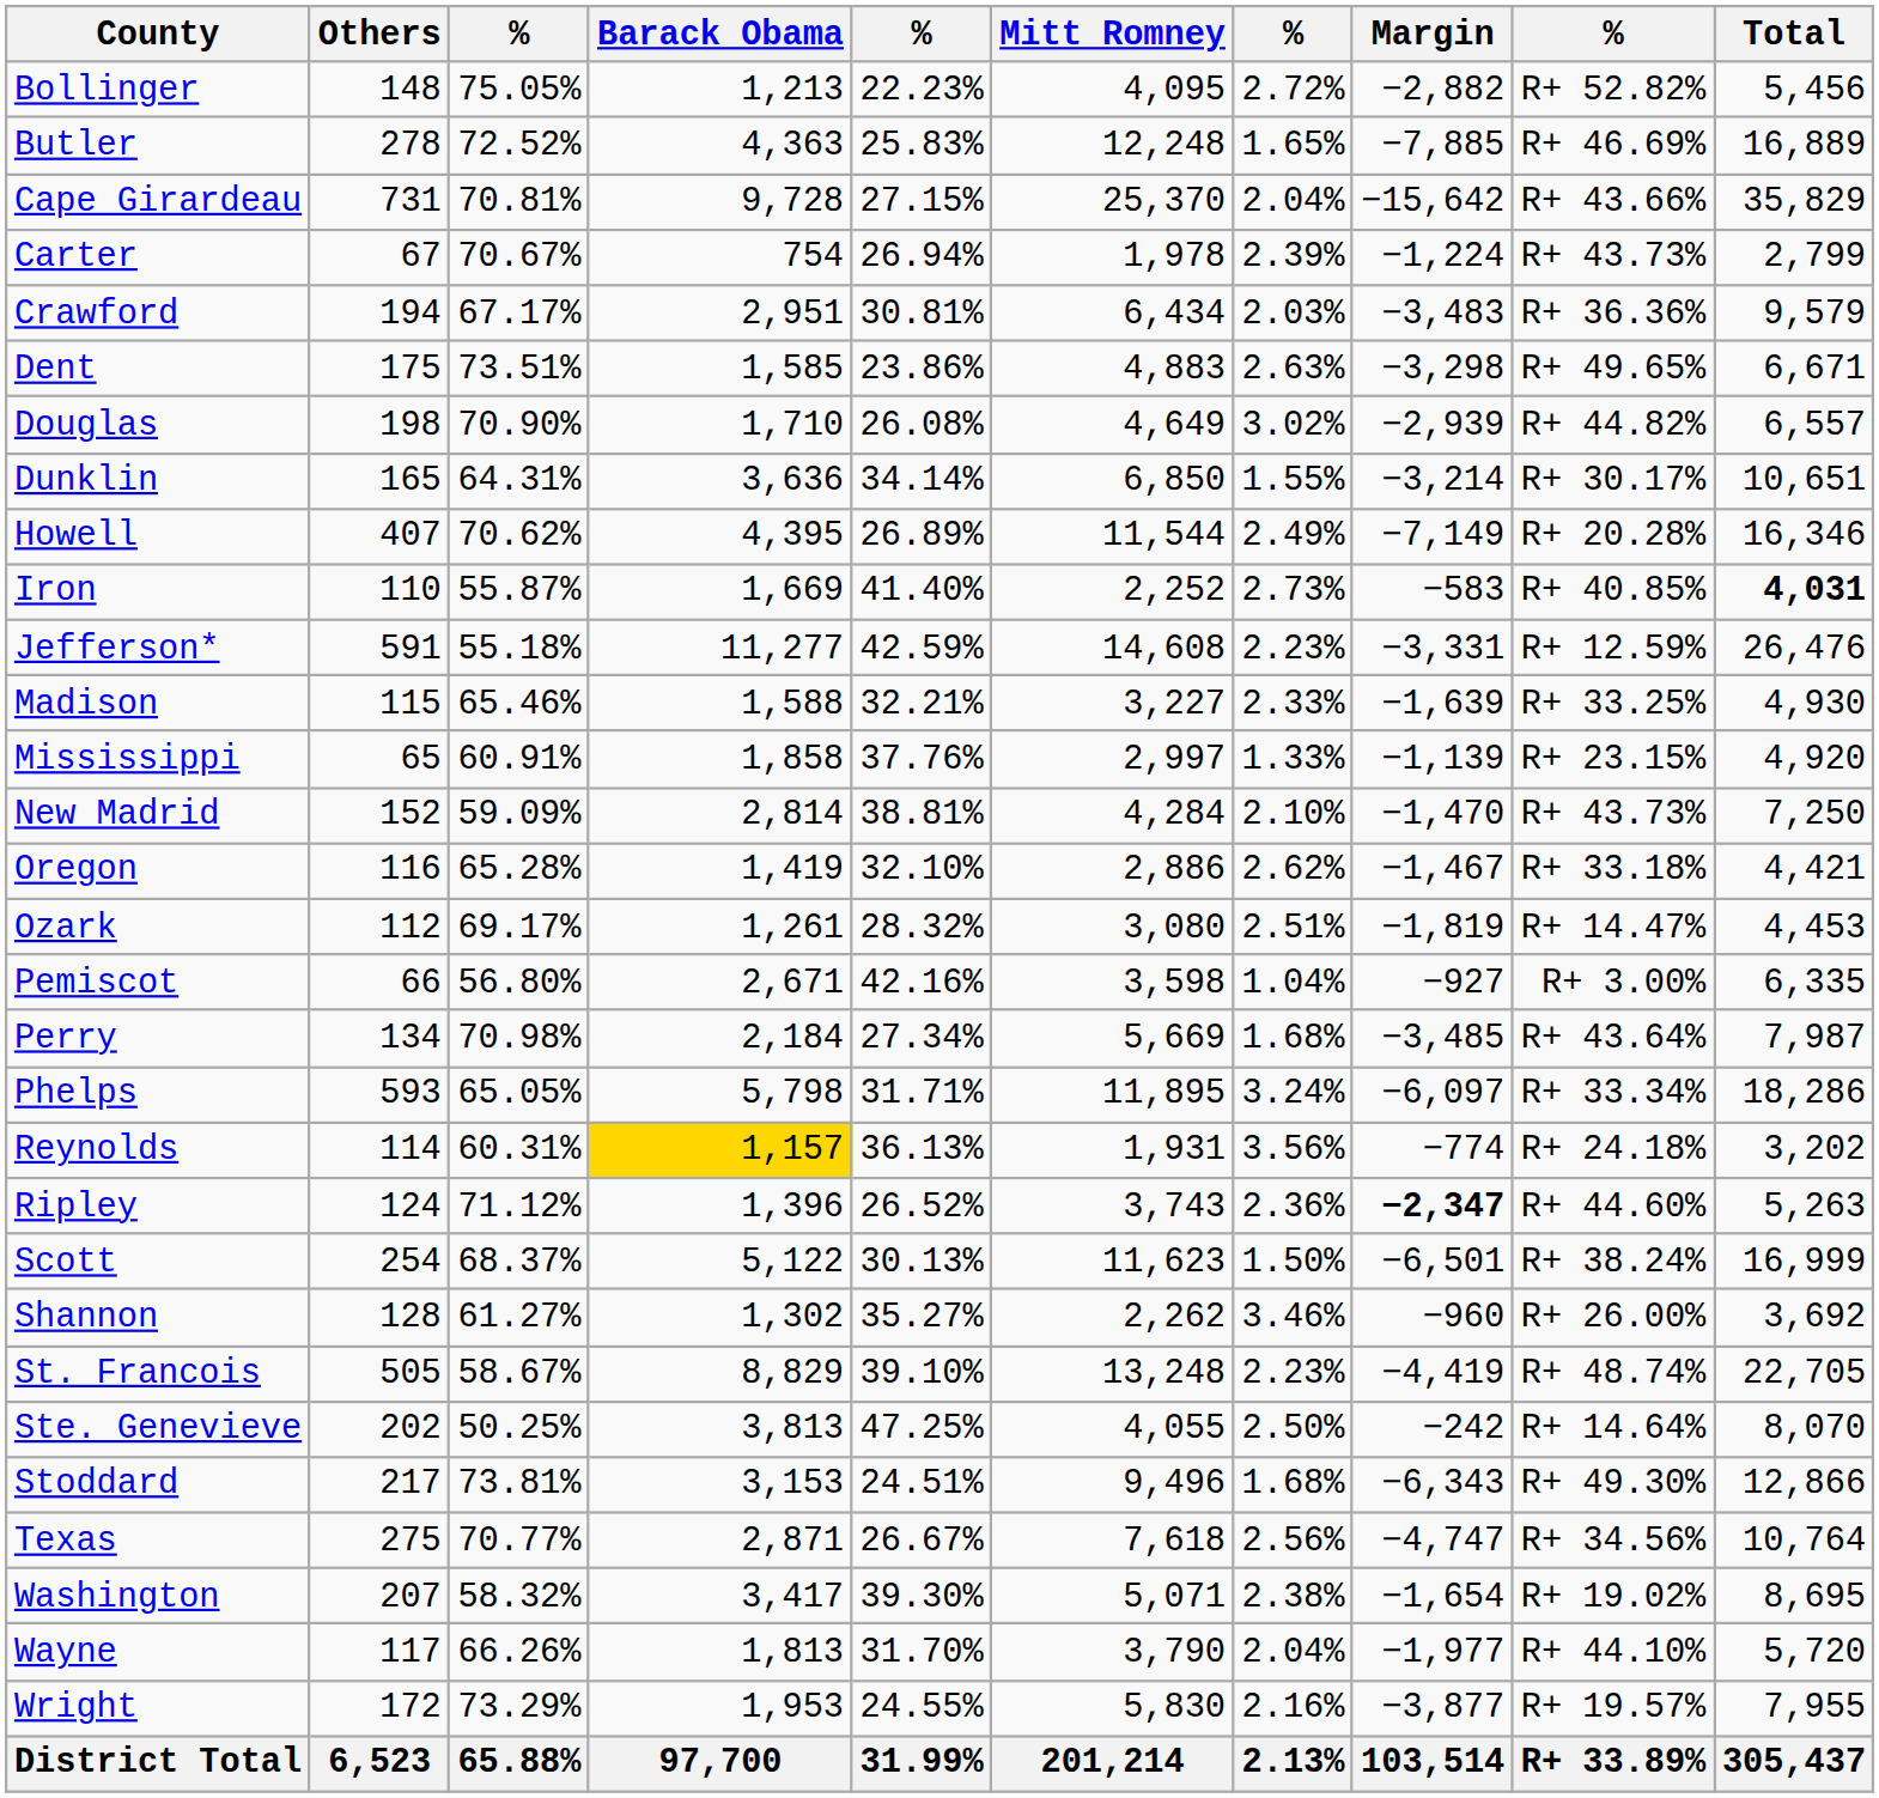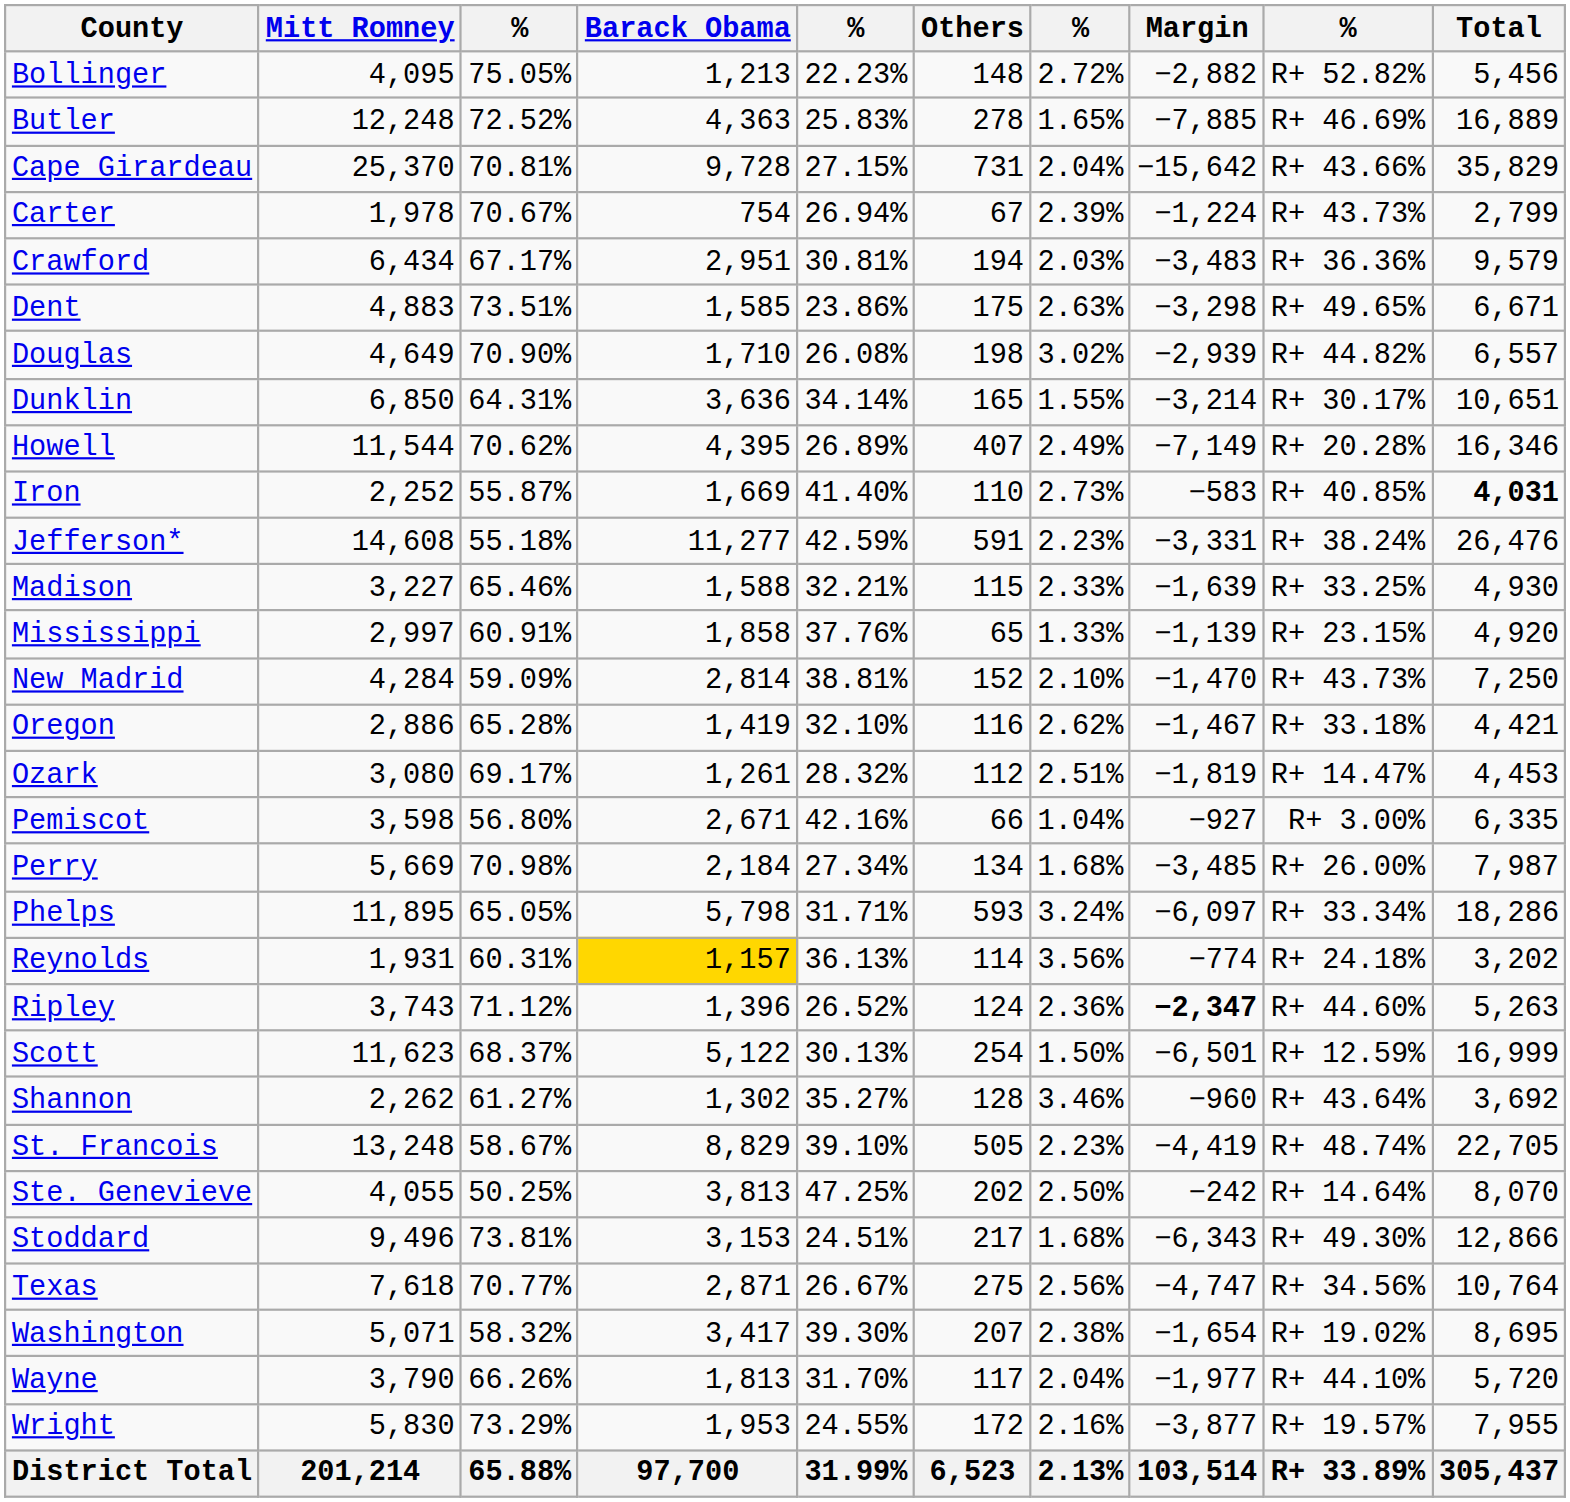 <table class="wikitable sortable" style="text-align:right">
 <tr>
 <th>County</th>
-<th>Others</th>
+<th><a href='#'>Mitt Romney</a></th>
 <th>%</th>
 <th><a href='#'>Barack Obama</a></th>
 <th>%</th>
-<th><a href='#'>Mitt Romney</a></th>
+<th>Others</th>
 <th>%</th>
 <th>Margin</th>
 <th>%</th>
 <th>Total</th>
 </tr>
 <tr>
 <td align=left><a href='#'>Bollinger</a></td>
-<td>148</td>
+<td>4,095</td>
 <td>75.05%</td>
 <td>1,213</td>
 <td>22.23%</td>
-<td>4,095</td>
+<td>148</td>
 <td>2.72%</td>
 <td>−2,882</td>
 <td>R+ 52.82%</td>
 <td>5,456</td>
 </tr>
 <tr>
 <td align=left><a href='#'>Butler</a></td>
-<td>278</td>
+<td>12,248</td>
 <td>72.52%</td>
 <td>4,363</td>
 <td>25.83%</td>
-<td>12,248</td>
+<td>278</td>
 <td>1.65%</td>
 <td>−7,885</td>
 <td>R+ 46.69%</td>
 <td>16,889</td>
 </tr>
 <tr>
 <td align=left><a href='#'>Cape Girardeau</a></td>
-<td>731</td>
+<td>25,370</td>
 <td>70.81%</td>
 <td>9,728</td>
 <td>27.15%</td>
-<td>25,370</td>
+<td>731</td>
 <td>2.04%</td>
 <td>−15,642</td>
 <td>R+ 43.66%</td>
 <td>35,829</td>
 </tr>
 <tr>
 <td align=left><a href='#'>Carter</a></td>
-<td>67</td>
+<td>1,978</td>
 <td>70.67%</td>
 <td>754</td>
 <td>26.94%</td>
-<td>1,978</td>
+<td>67</td>
 <td>2.39%</td>
 <td>−1,224</td>
 <td>R+ 43.73%</td>
 <td>2,799</td>
 </tr>
 <tr>
 <td align=left><a href='#'>Crawford</a></td>
-<td>194</td>
+<td>6,434</td>
 <td>67.17%</td>
 <td>2,951</td>
 <td>30.81%</td>
-<td>6,434</td>
+<td>194</td>
 <td>2.03%</td>
 <td>−3,483</td>
 <td>R+ 36.36%</td>
 <td>9,579</td>
 </tr>
 <tr>
 <td align=left><a href='#'>Dent</a></td>
-<td>175</td>
+<td>4,883</td>
 <td>73.51%</td>
 <td>1,585</td>
 <td>23.86%</td>
-<td>4,883</td>
+<td>175</td>
 <td>2.63%</td>
 <td>−3,298</td>
 <td>R+ 49.65%</td>
 <td>6,671</td>
 </tr>
 <tr>
 <td align=left><a href='#'>Douglas</a></td>
-<td>198</td>
+<td>4,649</td>
 <td>70.90%</td>
 <td>1,710</td>
 <td>26.08%</td>
-<td>4,649</td>
+<td>198</td>
 <td>3.02%</td>
 <td>−2,939</td>
 <td>R+ 44.82%</td>
 <td>6,557</td>
 </tr>
 <tr>
 <td align=left><a href='#'>Dunklin</a></td>
-<td>165</td>
+<td>6,850</td>
 <td>64.31%</td>
 <td>3,636</td>
 <td>34.14%</td>
-<td>6,850</td>
+<td>165</td>
 <td>1.55%</td>
 <td>−3,214</td>
 <td>R+ 30.17%</td>
 <td>10,651</td>
 </tr>
 <tr>
 <td align=left><a href='#'>Howell</a></td>
-<td>407</td>
+<td>11,544</td>
 <td>70.62%</td>
 <td>4,395</td>
 <td>26.89%</td>
-<td>11,544</td>
+<td>407</td>
 <td>2.49%</td>
 <td>−7,149</td>
 <td>R+ 20.28%</td>
 <td>16,346</td>
 </tr>
 <tr>
 <td align=left><a href='#'>Iron</a></td>
-<td>110</td>
+<td>2,252</td>
 <td>55.87%</td>
 <td>1,669</td>
 <td>41.40%</td>
-<td>2,252</td>
+<td>110</td>
 <td>2.73%</td>
 <td>−583</td>
 <td>R+ 40.85%</td>
 <td><strong>4,031</strong></td>
 </tr>
 <tr>
 <td align=left><a href='#'>Jefferson*</a></td>
-<td>591</td>
+<td>14,608</td>
 <td>55.18%</td>
 <td>11,277</td>
 <td>42.59%</td>
-<td>14,608</td>
+<td>591</td>
 <td>2.23%</td>
 <td>−3,331</td>
-<td>R+ 12.59%</td>
+<td>R+ 38.24%</td>
 <td>26,476</td>
 </tr>
 <tr>
 <td align=left><a href='#'>Madison</a></td>
-<td>115</td>
+<td>3,227</td>
 <td>65.46%</td>
 <td>1,588</td>
 <td>32.21%</td>
-<td>3,227</td>
+<td>115</td>
 <td>2.33%</td>
 <td>−1,639</td>
 <td>R+ 33.25%</td>
 <td>4,930</td>
 </tr>
 <tr>
 <td align=left><a href='#'>Mississippi</a></td>
-<td>65</td>
+<td>2,997</td>
 <td>60.91%</td>
 <td>1,858</td>
 <td>37.76%</td>
-<td>2,997</td>
+<td>65</td>
 <td>1.33%</td>
 <td>−1,139</td>
 <td>R+ 23.15%</td>
 <td>4,920</td>
 </tr>
 <tr>
 <td align=left><a href='#'>New Madrid</a></td>
-<td>152</td>
+<td>4,284</td>
 <td>59.09%</td>
 <td>2,814</td>
 <td>38.81%</td>
-<td>4,284</td>
+<td>152</td>
 <td>2.10%</td>
 <td>−1,470</td>
 <td>R+ 43.73%</td>
 <td>7,250</td>
 </tr>
 <tr>
 <td align=left><a href='#'>Oregon</a></td>
-<td>116</td>
+<td>2,886</td>
 <td>65.28%</td>
 <td>1,419</td>
 <td>32.10%</td>
-<td>2,886</td>
+<td>116</td>
 <td>2.62%</td>
 <td>−1,467</td>
 <td>R+ 33.18%</td>
 <td>4,421</td>
 </tr>
 <tr>
 <td align=left><a href='#'>Ozark</a></td>
-<td>112</td>
+<td>3,080</td>
 <td>69.17%</td>
 <td>1,261</td>
 <td>28.32%</td>
-<td>3,080</td>
+<td>112</td>
 <td>2.51%</td>
 <td>−1,819</td>
 <td>R+ 14.47%</td>
 <td>4,453</td>
 </tr>
 <tr>
 <td align=left><a href='#'>Pemiscot</a></td>
-<td>66</td>
+<td>3,598</td>
 <td>56.80%</td>
 <td>2,671</td>
 <td>42.16%</td>
-<td>3,598</td>
+<td>66</td>
 <td>1.04%</td>
 <td>−927</td>
 <td>R+ 3.00%</td>
 <td>6,335</td>
 </tr>
 <tr>
 <td align=left><a href='#'>Perry</a></td>
-<td>134</td>
+<td>5,669</td>
 <td>70.98%</td>
 <td>2,184</td>
 <td>27.34%</td>
-<td>5,669</td>
+<td>134</td>
 <td>1.68%</td>
 <td>−3,485</td>
-<td>R+ 43.64%</td>
+<td>R+ 26.00%</td>
 <td>7,987</td>
 </tr>
 <tr>
 <td align=left><a href='#'>Phelps</a></td>
-<td>593</td>
+<td>11,895</td>
 <td>65.05%</td>
 <td>5,798</td>
 <td>31.71%</td>
-<td>11,895</td>
+<td>593</td>
 <td>3.24%</td>
 <td>−6,097</td>
 <td>R+ 33.34%</td>
 <td>18,286</td>
 </tr>
 <tr>
 <td align=left><a href='#'>Reynolds</a></td>
-<td>114</td>
+<td>1,931</td>
 <td>60.31%</td>
 <td style="background: gold;">1,157</td>
 <td>36.13%</td>
-<td>1,931</td>
+<td>114</td>
 <td>3.56%</td>
 <td>−774</td>
 <td>R+ 24.18%</td>
 <td>3,202</td>
 </tr>
 <tr>
 <td align=left><a href='#'>Ripley</a></td>
-<td>124</td>
+<td>3,743</td>
 <td>71.12%</td>
 <td>1,396</td>
 <td>26.52%</td>
-<td>3,743</td>
+<td>124</td>
 <td>2.36%</td>
 <td><strong>−2,347</strong></td>
 <td>R+ 44.60%</td>
 <td>5,263</td>
 </tr>
 <tr>
 <td align=left><a href='#'>Scott</a></td>
-<td>254</td>
+<td>11,623</td>
 <td>68.37%</td>
 <td>5,122</td>
 <td>30.13%</td>
-<td>11,623</td>
+<td>254</td>
 <td>1.50%</td>
 <td>−6,501</td>
-<td>R+ 38.24%</td>
+<td>R+ 12.59%</td>
 <td>16,999</td>
 </tr>
 <tr>
 <td align=left><a href='#'>Shannon</a></td>
-<td>128</td>
+<td>2,262</td>
 <td>61.27%</td>
 <td>1,302</td>
 <td>35.27%</td>
-<td>2,262</td>
+<td>128</td>
 <td>3.46%</td>
 <td>−960</td>
-<td>R+ 26.00%</td>
+<td>R+ 43.64%</td>
 <td>3,692</td>
 </tr>
 <tr>
 <td align=left><a href='#'>St. Francois</a></td>
-<td>505</td>
+<td>13,248</td>
 <td>58.67%</td>
 <td>8,829</td>
 <td>39.10%</td>
-<td>13,248</td>
+<td>505</td>
 <td>2.23%</td>
 <td>−4,419</td>
 <td>R+ 48.74%</td>
 <td>22,705</td>
 </tr>
 <tr>
 <td align=left><a href='#'>Ste. Genevieve</a></td>
-<td>202</td>
+<td>4,055</td>
 <td>50.25%</td>
 <td>3,813</td>
 <td>47.25%</td>
-<td>4,055</td>
+<td>202</td>
 <td>2.50%</td>
 <td>−242</td>
 <td>R+ 14.64%</td>
 <td>8,070</td>
 </tr>
 <tr>
 <td align=left><a href='#'>Stoddard</a></td>
-<td>217</td>
+<td>9,496</td>
 <td>73.81%</td>
 <td>3,153</td>
 <td>24.51%</td>
-<td>9,496</td>
+<td>217</td>
 <td>1.68%</td>
 <td>−6,343</td>
 <td>R+ 49.30%</td>
 <td>12,866</td>
 </tr>
 <tr>
 <td align=left><a href='#'>Texas</a></td>
-<td>275</td>
+<td>7,618</td>
 <td>70.77%</td>
 <td>2,871</td>
 <td>26.67%</td>
-<td>7,618</td>
+<td>275</td>
 <td>2.56%</td>
 <td>−4,747</td>
 <td>R+ 34.56%</td>
 <td>10,764</td>
 </tr>
 <tr>
 <td align=left><a href='#'>Washington</a></td>
-<td>207</td>
+<td>5,071</td>
 <td>58.32%</td>
 <td>3,417</td>
 <td>39.30%</td>
-<td>5,071</td>
+<td>207</td>
 <td>2.38%</td>
 <td>−1,654</td>
 <td>R+ 19.02%</td>
 <td>8,695</td>
 </tr>
 <tr>
 <td align=left><a href='#'>Wayne</a></td>
-<td>117</td>
+<td>3,790</td>
 <td>66.26%</td>
 <td>1,813</td>
 <td>31.70%</td>
-<td>3,790</td>
+<td>117</td>
 <td>2.04%</td>
 <td>−1,977</td>
 <td>R+ 44.10%</td>
 <td>5,720</td>
 </tr>
 <tr>
 <td align=left><a href='#'>Wright</a></td>
-<td>172</td>
+<td>5,830</td>
 <td>73.29%</td>
 <td>1,953</td>
 <td>24.55%</td>
-<td>5,830</td>
+<td>172</td>
 <td>2.16%</td>
 <td>−3,877</td>
 <td>R+ 19.57%</td>
 <td>7,955</td>
 </tr>
 <tr>
 <th>District Total</th>
-<th>6,523</th>
+<th>201,214</th>
 <th>65.88%</th>
 <th>97,700</th>
 <th>31.99%</th>
-<th>201,214</th>
+<th>6,523</th>
 <th>2.13%</th>
 <th>103,514</th>
 <th>R+ 33.89%</th>
 <th>305,437</th>
 </tr>
 </table>
